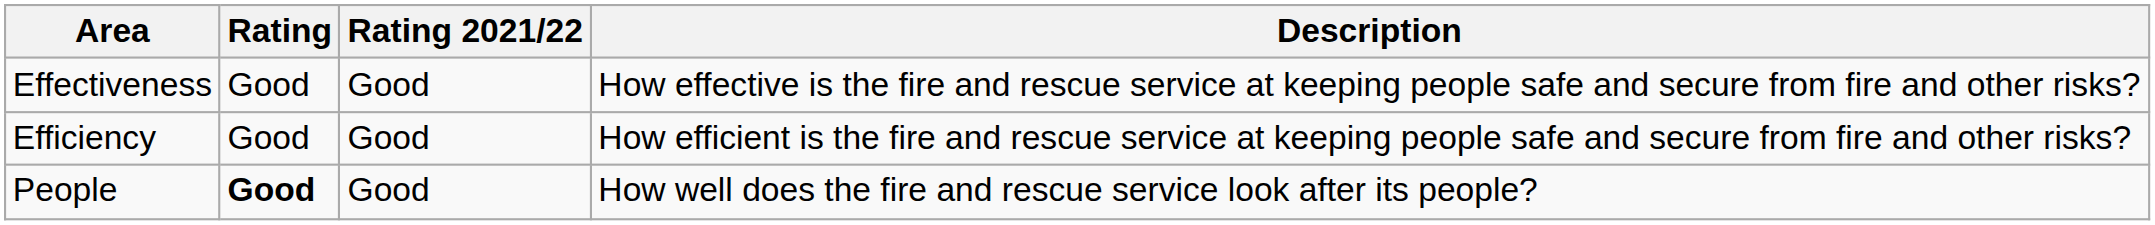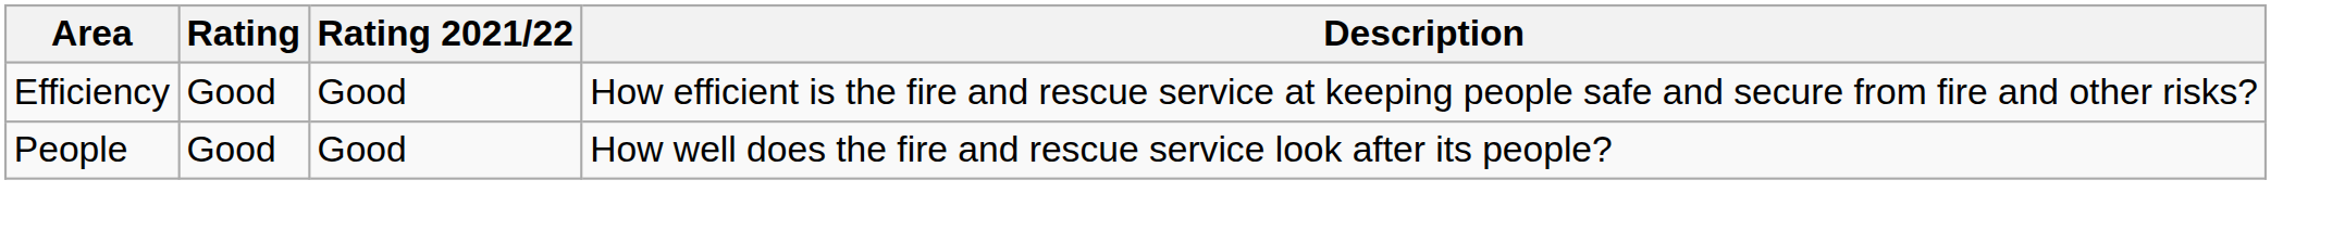 <table class="wikitable">
 <tr>
 <th>Area</th>
 <th>Rating</th>
 <th>Rating 2021/22</th>
 <th>Description</th>
-</tr>
-<tr>
-<td>Effectiveness</td>
-<td>Good</td>
-<td>Good</td>
-<td>How effective is the fire and rescue service at keeping people safe and secure from fire and other risks?</td>
 </tr>
 <tr>
 <td>Efficiency</td>
 <td>Good</td>
 <td>Good</td>
 <td>How efficient is the fire and rescue service at keeping people safe and secure from fire and other risks?</td>
 </tr>
 <tr>
 <td>People</td>
-<td><strong>Good</strong></td>
+<td>Good</td>
 <td>Good</td>
 <td>How well does the fire and rescue service look after its people?</td>
 </tr>
 </table>
